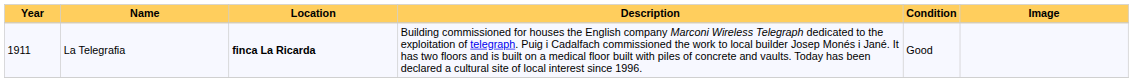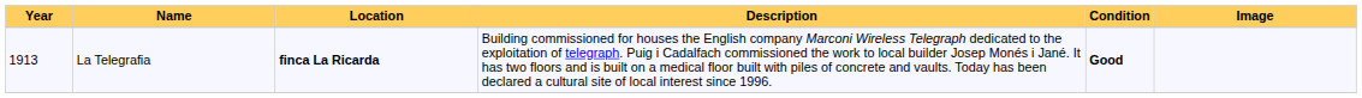 <table bgcolor="#f7f8ff" cellpadding="4" cellspacing="0" border="1" style="font-size: 95%; border: #cccccc solid 1px; border-collapse: collapse;">
 <tr>
 <th width="5%" style="background:#ffce5d;">Year</th>
 <th width="15%" style="background:#ffce5d;">Name</th>
 <th width="15%" style="background:#ffce5d;">Location</th>
 <th width="45%" style="background:#ffce5d;">Description</th>
 <th width="5%" style="background:#ffce5d;">Condition</th>
 <th width="15%" style="background:#ffce5d;">Image</th>
 </tr>
 <tr ---->
 </tr>
 <tr>
-<td>1911</td>
+<td>1913</td>
 <td>La Telegrafia</td>
 <td><strong>finca La Ricarda</strong></td>
 <td>Building commissioned for houses the English company <em>Marconi Wireless Telegraph</em> dedicated to the exploitation of <a href='#'>telegraph</a>. Puig i Cadalfach commissioned the work to local builder Josep Monés i Jané. It has two floors and is built on a medical floor built with piles of concrete and vaults. Today has been declared a cultural site of local interest since 1996.</td>
-<td>Good</td>
+<td><strong>Good</strong></td>
 <td></td>
 </tr>
 <tr>
 </tr>
 </table>
